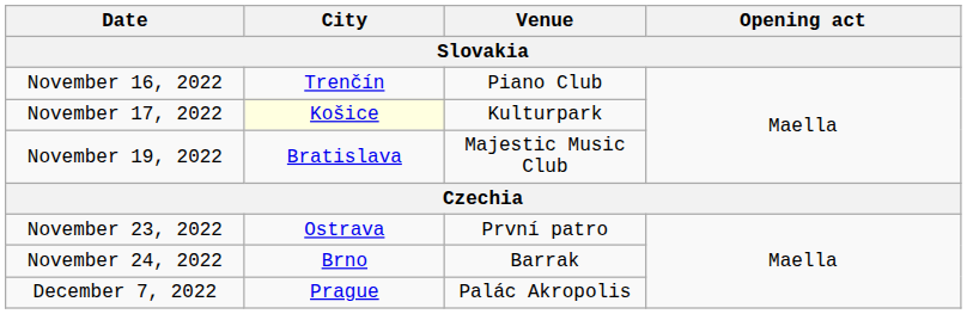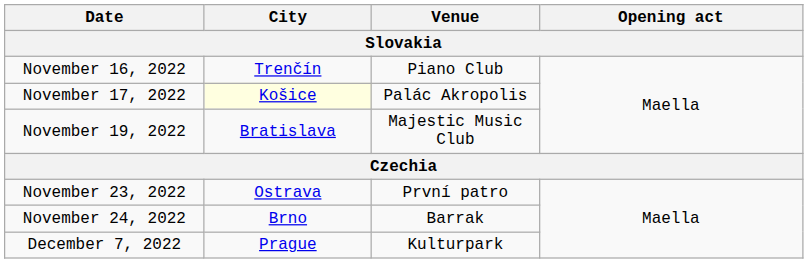 <table class="wikitable" style="text-align:center;">
 <tr>
 <th scope="col" style="width:12em;">Date</th>
 <th scope="col" style="width:10em;">City</th>
 <th scope="col" style="width:10em;">Venue</th>
 <th scope="col" style="width:16em;">Opening act</th>
 </tr>
 <tr>
 <th colspan="4">Slovakia</th>
 </tr>
 <tr>
 <td>November 16, 2022</td>
 <td><a href='#'>Trenčín</a></td>
 <td>Piano Club</td>
 <td rowspan="3">Maella</td>
 </tr>
 <tr>
 <td>November 17, 2022</td>
 <td style="background: lightyellow;"><a href='#'>Košice</a></td>
-<td>Kulturpark</td>
+<td>Palác Akropolis</td>
 </tr>
 <tr>
 <td>November 19, 2022</td>
 <td><a href='#'>Bratislava</a></td>
 <td>Majestic Music Club</td>
 </tr>
 <tr>
 <th colspan="4">Czechia</th>
 </tr>
 <tr>
 <td>November 23, 2022</td>
 <td><a href='#'>Ostrava</a></td>
 <td>První patro</td>
 <td rowspan="3">Maella</td>
 </tr>
 <tr>
 <td>November 24, 2022</td>
 <td><a href='#'>Brno</a></td>
 <td>Barrak</td>
 </tr>
 <tr>
 <td>December 7, 2022</td>
 <td><a href='#'>Prague</a></td>
-<td>Palác Akropolis</td>
+<td>Kulturpark</td>
 </tr>
 </table>
